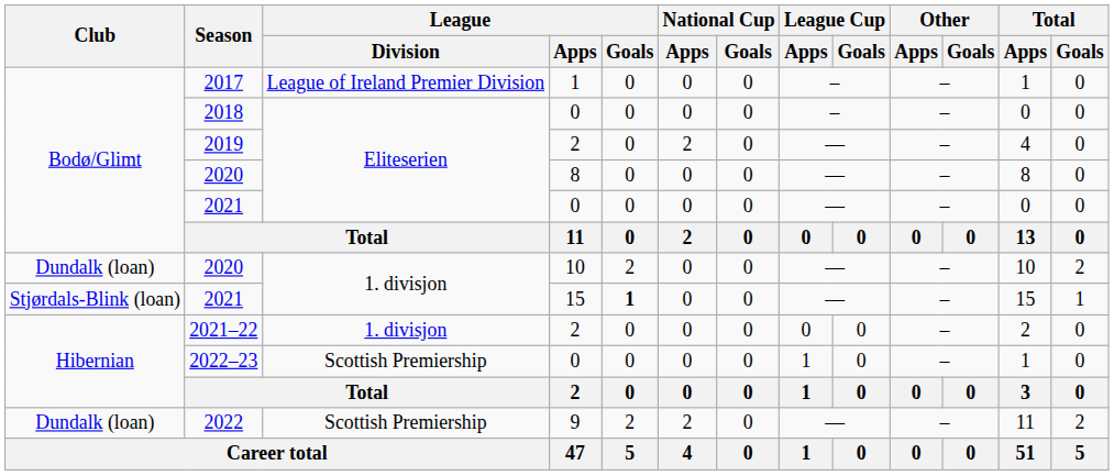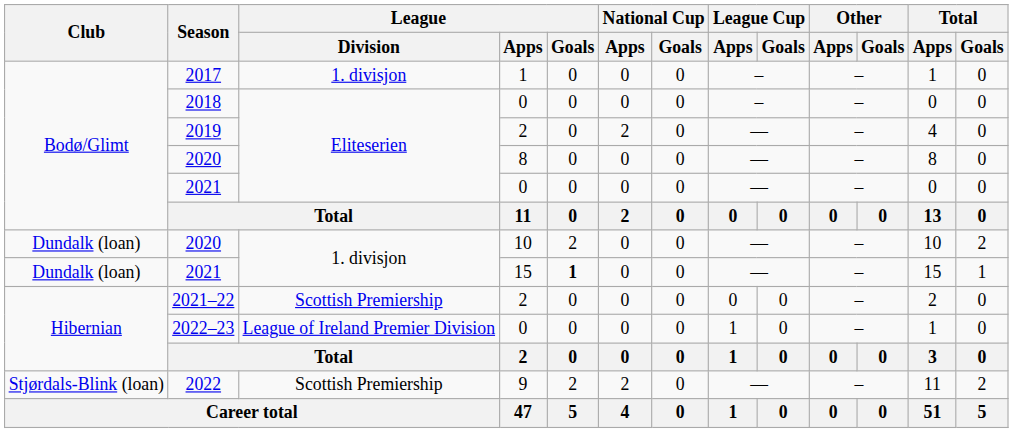 <table class="wikitable" style="text-align: center;">
 <tr>
 <th rowspan="2">Club</th>
 <th rowspan="2">Season</th>
 <th colspan="3">League</th>
 <th colspan="2">National Cup</th>
 <th colspan="2">League Cup</th>
 <th colspan="2">Other</th>
 <th colspan="2">Total</th>
 </tr>
 <tr>
 <th>Division</th>
 <th>Apps</th>
 <th>Goals</th>
 <th>Apps</th>
 <th>Goals</th>
 <th>Apps</th>
 <th>Goals</th>
 <th>Apps</th>
 <th>Goals</th>
 <th>Apps</th>
 <th>Goals</th>
 </tr>
 <tr>
 <td rowspan="6"><a href='#'>Bodø/Glimt</a></td>
 <td><a href='#'>2017</a></td>
-<td><a href='#'>League of Ireland Premier Division</a></td>
+<td><a href='#'>1. divisjon</a></td>
 <td>1</td>
 <td>0</td>
 <td>0</td>
 <td>0</td>
 <td colspan="2">–</td>
 <td colspan="2">–</td>
 <td>1</td>
 <td>0</td>
 </tr>
 <tr>
 <td><a href='#'>2018</a></td>
 <td rowspan="4"><a href='#'>Eliteserien</a></td>
 <td>0</td>
 <td>0</td>
 <td>0</td>
 <td>0</td>
 <td colspan="2">–</td>
 <td colspan="2">–</td>
 <td>0</td>
 <td>0</td>
 </tr>
 <tr>
 <td><a href='#'>2019</a></td>
 <td>2</td>
 <td>0</td>
 <td>2</td>
 <td>0</td>
 <td colspan="2">—</td>
 <td colspan="2">–</td>
 <td>4</td>
 <td>0</td>
 </tr>
 <tr>
 <td><a href='#'>2020</a></td>
 <td>8</td>
 <td>0</td>
 <td>0</td>
 <td>0</td>
 <td colspan="2">—</td>
 <td colspan="2">–</td>
 <td>8</td>
 <td>0</td>
 </tr>
 <tr>
 <td><a href='#'>2021</a></td>
 <td>0</td>
 <td>0</td>
 <td>0</td>
 <td>0</td>
 <td colspan="2">—</td>
 <td colspan="2">–</td>
 <td>0</td>
 <td>0</td>
 </tr>
 <tr>
 <th colspan="2">Total</th>
 <th>11</th>
 <th>0</th>
 <th>2</th>
 <th>0</th>
 <th>0</th>
 <th>0</th>
 <th>0</th>
 <th>0</th>
 <th>13</th>
 <th>0</th>
 </tr>
 <tr>
 <td><a href='#'>Dundalk</a> (loan)</td>
 <td><a href='#'>2020</a></td>
 <td rowspan="2">1. divisjon</td>
 <td>10</td>
 <td>2</td>
 <td>0</td>
 <td>0</td>
 <td colspan="2">—</td>
 <td colspan="2">–</td>
 <td>10</td>
 <td>2</td>
 </tr>
 <tr>
-<td><a href='#'>Stjørdals-Blink</a> (loan)</td>
+<td><a href='#'>Dundalk</a> (loan)</td>
 <td><a href='#'>2021</a></td>
 <td>15</td>
 <td><strong>1</strong></td>
 <td>0</td>
 <td>0</td>
 <td colspan="2">—</td>
 <td colspan="2">–</td>
 <td>15</td>
 <td>1</td>
 </tr>
 <tr>
 <td rowspan=3><a href='#'>Hibernian</a></td>
 <td><a href='#'>2021–22</a></td>
-<td><a href='#'>1. divisjon</a></td>
+<td><a href='#'>Scottish Premiership</a></td>
 <td>2</td>
 <td>0</td>
 <td>0</td>
 <td>0</td>
 <td>0</td>
 <td>0</td>
 <td colspan="2">–</td>
 <td>2</td>
 <td>0</td>
 </tr>
 <tr>
 <td><a href='#'>2022–23</a></td>
-<td>Scottish Premiership</td>
+<td><a href='#'>League of Ireland Premier Division</a></td>
 <td>0</td>
 <td>0</td>
 <td>0</td>
 <td>0</td>
 <td>1</td>
 <td>0</td>
 <td colspan="2">–</td>
 <td>1</td>
 <td>0</td>
 </tr>
 <tr>
 <th colspan="2">Total</th>
 <th>2</th>
 <th>0</th>
 <th>0</th>
 <th>0</th>
 <th>1</th>
 <th>0</th>
 <th>0</th>
 <th>0</th>
 <th>3</th>
 <th>0</th>
 </tr>
 <tr>
-<td><a href='#'>Dundalk</a> (loan)</td>
+<td><a href='#'>Stjørdals-Blink</a> (loan)</td>
 <td><a href='#'>2022</a></td>
 <td>Scottish Premiership</td>
 <td>9</td>
 <td>2</td>
 <td>2</td>
 <td>0</td>
 <td colspan="2">—</td>
 <td colspan="2">–</td>
 <td>11</td>
 <td>2</td>
 </tr>
 <tr>
 <th colspan="3">Career total</th>
 <th>47</th>
 <th>5</th>
 <th>4</th>
 <th>0</th>
 <th>1</th>
 <th>0</th>
 <th>0</th>
 <th>0</th>
 <th>51</th>
 <th>5</th>
 </tr>
 </table>
